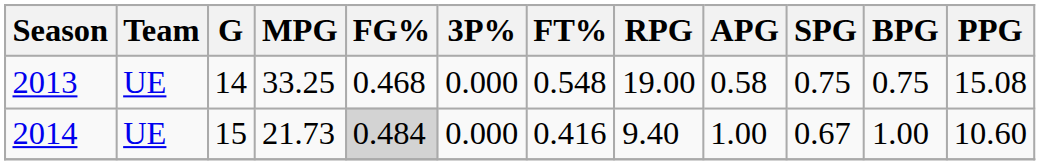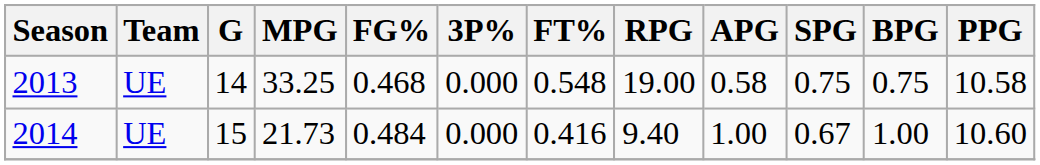 <table class="wikitable sortable">
 <tr>
 <th>Season</th>
 <th>Team</th>
 <th>G</th>
 <th>MPG</th>
 <th>FG%</th>
 <th>3P%</th>
 <th>FT%</th>
 <th>RPG</th>
 <th>APG</th>
 <th>SPG</th>
 <th>BPG</th>
 <th>PPG</th>
 </tr>
 <tr>
 <td style="text-align:left;"><a href='#'>2013</a></td>
 <td style="text-align:left;"><a href='#'>UE</a></td>
 <td>14</td>
 <td>33.25</td>
 <td>0.468</td>
 <td>0.000</td>
 <td>0.548</td>
 <td>19.00</td>
 <td>0.58</td>
 <td>0.75</td>
 <td>0.75</td>
-<td>15.08</td>
+<td>10.58</td>
 </tr>
 <tr>
 <td style="text-align:left;"><a href='#'>2014</a></td>
 <td style="text-align:left;"><a href='#'>UE</a></td>
 <td>15</td>
 <td>21.73</td>
-<td style="background: lightgrey;">0.484</td>
+<td>0.484</td>
 <td>0.000</td>
 <td>0.416</td>
 <td>9.40</td>
 <td>1.00</td>
 <td>0.67</td>
 <td>1.00</td>
 <td>10.60</td>
 </tr>
 <tr>
 </tr>
 </table>
